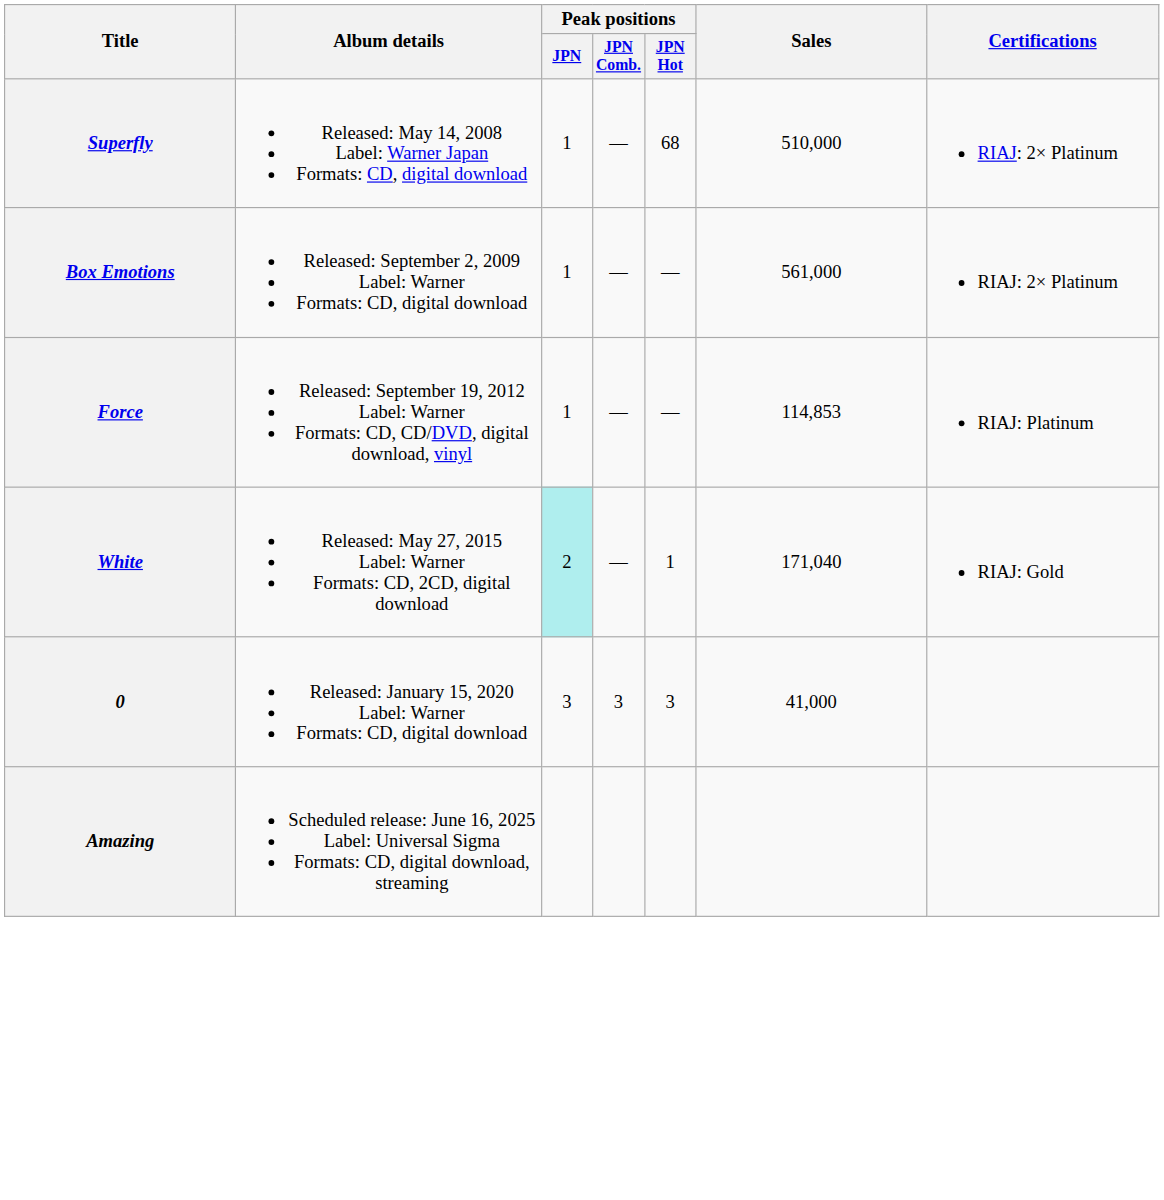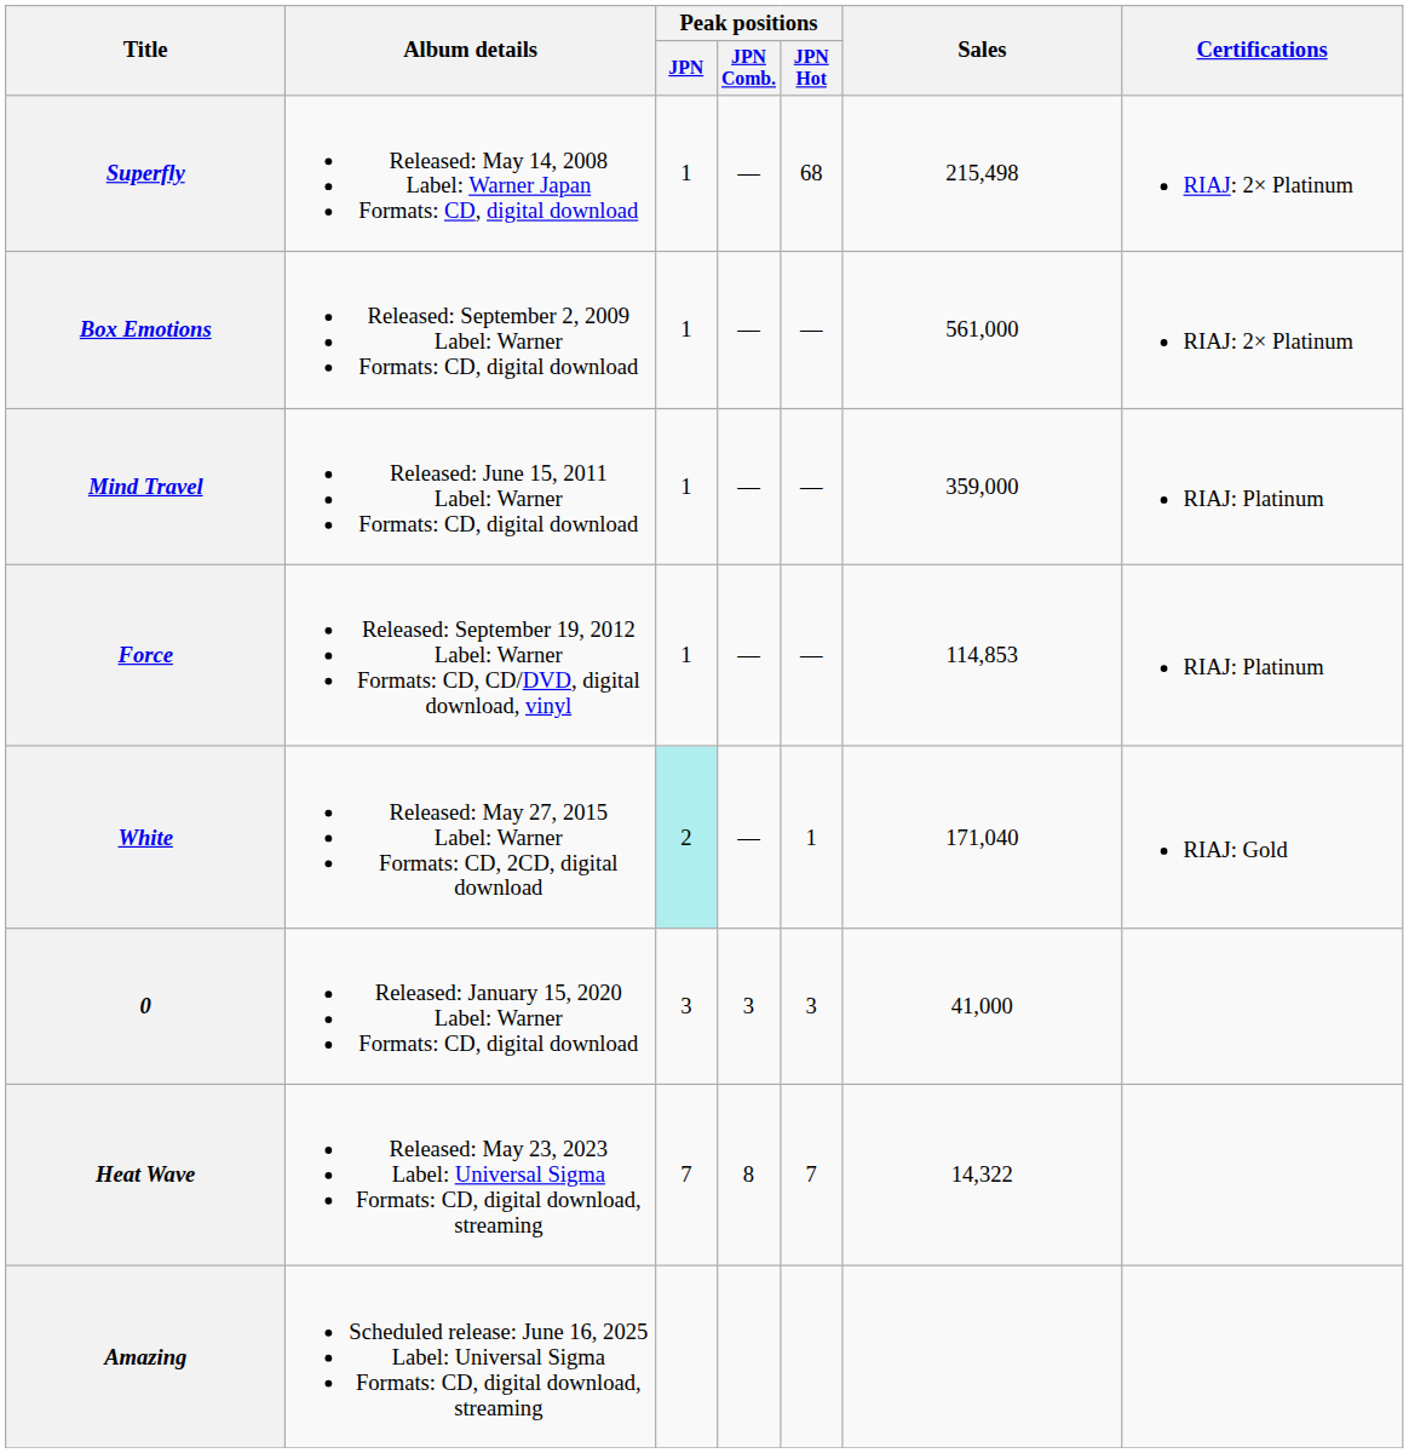 <table class="wikitable plainrowheaders" style="text-align:center;">
 <tr>
 <th style="width:12em;" rowspan="2">Title</th>
 <th style="width:16em;" rowspan="2">Album details</th>
 <th colspan="3">Peak positions</th>
 <th style="width:12em;" rowspan="2">Sales</th>
 <th style="width:12em;" rowspan="2"><a href='#'>Certifications</a></th>
 </tr>
 <tr>
 <th scope="col" style="width:2.75em;font-size:85%;"><a href='#'>JPN</a><br></th>
 <th scope="col" style="width:2.75em;font-size:85%;"><a href='#'>JPN<br>Comb.</a><br></th>
 <th scope="col" style="width:2.75em;font-size:85%;"><a href='#'>JPN<br>Hot</a><br></th>
 </tr>
 <tr>
 <th scope="row"><em><a href='#'>Superfly</a></em></th>
 <td><br><ul><li>Released: May 14, 2008</li><li>Label: <a href='#'>Warner Japan</a></li><li>Formats: <a href='#'>CD</a>, <a href='#'>digital download</a></li></ul></td>
 <td>1</td>
 <td>—</td>
 <td>68</td>
-<td>510,000</td>
+<td>215,498</td>
 <td align="left"><br><ul><li><a href='#'>RIAJ</a>: 2× Platinum</li></ul></td>
 </tr>
 <tr>
 <th scope="row"><em><a href='#'>Box Emotions</a></em></th>
 <td><br><ul><li>Released: September 2, 2009</li><li>Label: Warner</li><li>Formats: CD, digital download</li></ul></td>
 <td>1</td>
 <td>—</td>
 <td>—</td>
 <td>561,000</td>
 <td align="left"><br><ul><li>RIAJ: 2× Platinum</li></ul></td>
+</tr>
+<tr>
+<th scope="row"><em><a href='#'>Mind Travel</a></em></th>
+<td><br><ul><li>Released: June 15, 2011</li><li>Label: Warner</li><li>Formats: CD, digital download</li></ul></td>
+<td>1</td>
+<td>—</td>
+<td>—</td>
+<td>359,000</td>
+<td align="left"><br><ul><li>RIAJ: Platinum</li></ul></td>
 </tr>
 <tr>
 <th scope="row"><em><a href='#'>Force</a></em></th>
 <td><br><ul><li>Released: September 19, 2012</li><li>Label: Warner</li><li>Formats: CD, CD/<a href='#'>DVD</a>, digital download, <a href='#'>vinyl</a></li></ul></td>
 <td>1</td>
 <td>—</td>
 <td>—</td>
 <td>114,853</td>
 <td align="left"><br><ul><li>RIAJ: Platinum</li></ul></td>
 </tr>
 <tr>
 <th scope="row"><em><a href='#'>White</a></em></th>
 <td><br><ul><li>Released: May 27, 2015</li><li>Label: Warner</li><li>Formats: CD, 2CD, digital download</li></ul></td>
 <td style="background: paleturquoise;">2</td>
 <td>—</td>
 <td>1</td>
 <td>171,040</td>
 <td align="left"><br><ul><li>RIAJ: Gold</li></ul></td>
 </tr>
 <tr>
 <th scope="row"><em>0</em></th>
 <td><br><ul><li>Released: January 15, 2020</li><li>Label: Warner</li><li>Formats: CD, digital download</li></ul></td>
 <td>3</td>
 <td>3</td>
 <td>3</td>
 <td>41,000</td>
 <td align="left"></td>
 </tr>
 <tr>
+<th scope="row"><em>Heat Wave</em></th>
+<td><br><ul><li>Released: May 23, 2023</li><li>Label: <a href='#'>Universal Sigma</a></li><li>Formats: CD, digital download, streaming</li></ul></td>
+<td>7</td>
+<td>8</td>
+<td>7</td>
+<td>14,322</td>
+<td></td>
+</tr>
+<tr>
 <th scope="row"><em>Amazing</em></th>
 <td><br><ul><li>Scheduled release: June 16, 2025</li><li>Label: Universal Sigma</li><li>Formats: CD, digital download, streaming</li></ul></td>
 <td></td>
 <td></td>
 <td></td>
 <td></td>
 <td></td>
 </tr>
 </table>
